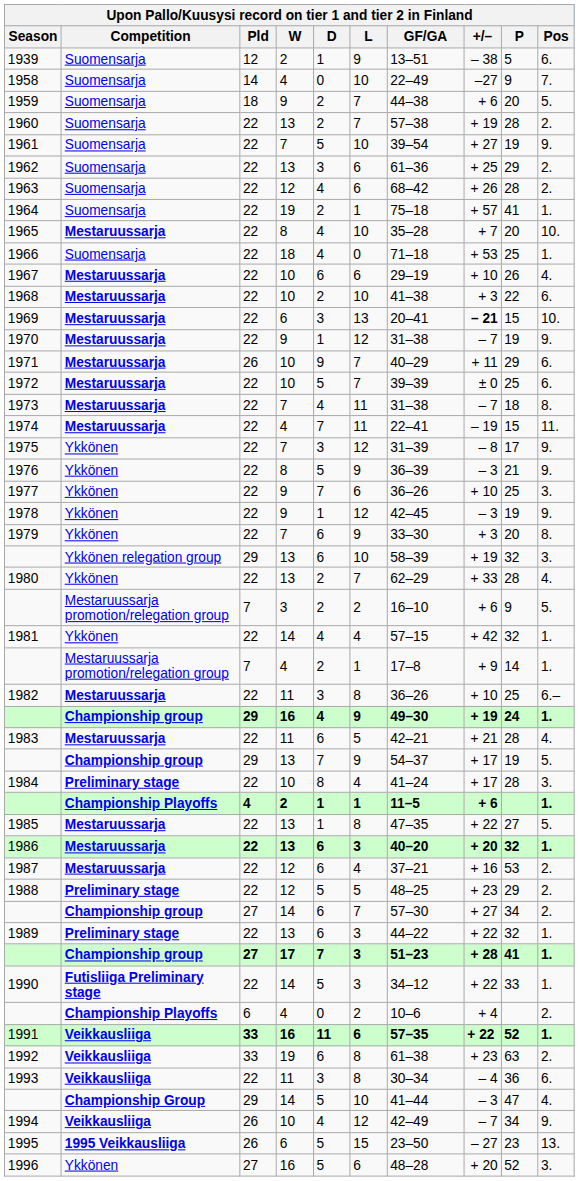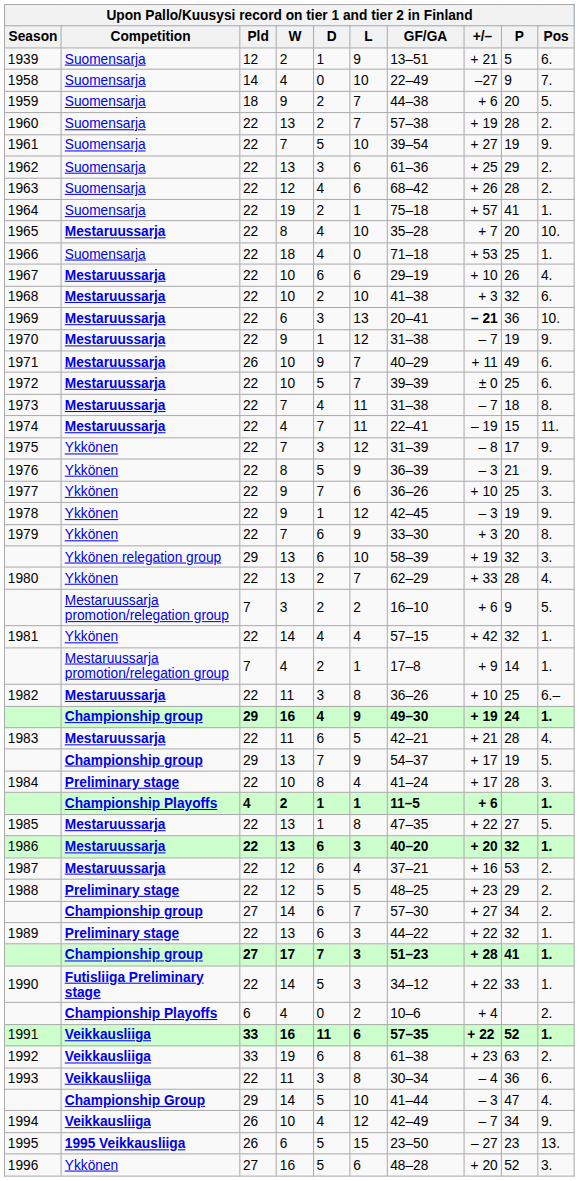 <table class="wikitable collapsible collapsed" style=font-size:85% style="text-align: center;">
 <tr style="background:#007FFF">
 <th width=500 colspan=10><strong>Upon Pallo/Kuusysi record on tier 1 and tier 2 in Finland</strong></th>
 </tr>
 <tr>
 <th width=50><strong>Season</strong></th>
 <th width=170><strong>Competition</strong></th>
 <th width=30>Pld</th>
 <th width=30>W</th>
 <th width=30>D</th>
 <th width=30>L</th>
 <th width=70>GF/GA</th>
 <th width=30>+/–</th>
 <th width=30>P</th>
 <th width=30><strong>Pos</strong></th>
 </tr>
 <tr>
 <td>1939</td>
 <td><a href='#'>Suomensarja</a></td>
 <td>12</td>
 <td>2</td>
 <td>1</td>
 <td>9</td>
 <td>13–51</td>
-<td align=right>– 38</td>
+<td align=right>+ 21</td>
 <td>5</td>
 <td>6.</td>
 </tr>
 <tr>
 <td>1958</td>
 <td><a href='#'>Suomensarja</a></td>
 <td>14</td>
 <td>4</td>
 <td>0</td>
 <td>10</td>
 <td>22–49</td>
 <td align=right>–27</td>
 <td>9</td>
 <td>7.</td>
 </tr>
 <tr>
 <td>1959</td>
 <td><a href='#'>Suomensarja</a></td>
 <td>18</td>
 <td>9</td>
 <td>2</td>
 <td>7</td>
 <td>44–38</td>
 <td align=right>+ 6</td>
 <td>20</td>
 <td>5.</td>
 </tr>
 <tr>
 <td>1960</td>
 <td><a href='#'>Suomensarja</a></td>
 <td>22</td>
 <td>13</td>
 <td>2</td>
 <td>7</td>
 <td>57–38</td>
 <td align=right>+ 19</td>
 <td>28</td>
 <td>2.</td>
 </tr>
 <tr>
 <td>1961</td>
 <td><a href='#'>Suomensarja</a></td>
 <td>22</td>
 <td>7</td>
 <td>5</td>
 <td>10</td>
 <td>39–54</td>
 <td align=right>+ 27</td>
 <td>19</td>
 <td>9.</td>
 </tr>
 <tr>
 <td>1962</td>
 <td><a href='#'>Suomensarja</a></td>
 <td>22</td>
 <td>13</td>
 <td>3</td>
 <td>6</td>
 <td>61–36</td>
 <td align=right>+ 25</td>
 <td>29</td>
 <td>2.</td>
 </tr>
 <tr>
 <td>1963</td>
 <td><a href='#'>Suomensarja</a></td>
 <td>22</td>
 <td>12</td>
 <td>4</td>
 <td>6</td>
 <td>68–42</td>
 <td align=right>+ 26</td>
 <td>28</td>
 <td>2.</td>
 </tr>
 <tr>
 <td>1964</td>
 <td><a href='#'>Suomensarja</a></td>
 <td>22</td>
 <td>19</td>
 <td>2</td>
 <td>1</td>
 <td>75–18</td>
 <td align=right>+ 57</td>
 <td>41</td>
 <td>1.</td>
 </tr>
 <tr>
 <td>1965</td>
 <td><strong><a href='#'>Mestaruussarja</a></strong></td>
 <td>22</td>
 <td>8</td>
 <td>4</td>
 <td>10</td>
 <td>35–28</td>
 <td align=right>+ 7</td>
 <td>20</td>
 <td>10.</td>
 </tr>
 <tr>
 <td>1966</td>
 <td><a href='#'>Suomensarja</a></td>
 <td>22</td>
 <td>18</td>
 <td>4</td>
 <td>0</td>
 <td>71–18</td>
 <td align=right>+ 53</td>
 <td>25</td>
 <td>1.</td>
 </tr>
 <tr>
 <td>1967</td>
 <td><strong><a href='#'>Mestaruussarja</a></strong></td>
 <td>22</td>
 <td>10</td>
 <td>6</td>
 <td>6</td>
 <td>29–19</td>
 <td align=right>+ 10</td>
 <td>26</td>
 <td>4.</td>
 </tr>
 <tr>
 <td>1968</td>
 <td><strong><a href='#'>Mestaruussarja</a></strong></td>
 <td>22</td>
 <td>10</td>
 <td>2</td>
 <td>10</td>
 <td>41–38</td>
 <td align=right>+ 3</td>
-<td>22</td>
+<td>32</td>
 <td>6.</td>
 </tr>
 <tr>
 <td>1969</td>
 <td><strong><a href='#'>Mestaruussarja</a></strong></td>
 <td>22</td>
 <td>6</td>
 <td>3</td>
 <td>13</td>
 <td>20–41</td>
 <td align=right><strong>– 21</strong></td>
-<td>15</td>
+<td>36</td>
 <td>10.</td>
 </tr>
 <tr>
 <td>1970</td>
 <td><strong><a href='#'>Mestaruussarja</a></strong></td>
 <td>22</td>
 <td>9</td>
 <td>1</td>
 <td>12</td>
 <td>31–38</td>
 <td align=right>– 7</td>
 <td>19</td>
 <td>9.</td>
 </tr>
 <tr>
 <td>1971</td>
 <td><strong><a href='#'>Mestaruussarja</a></strong></td>
 <td>26</td>
 <td>10</td>
 <td>9</td>
 <td>7</td>
 <td>40–29</td>
 <td align=right>+ 11</td>
-<td>29</td>
+<td>49</td>
 <td>6.</td>
 </tr>
 <tr>
 <td>1972</td>
 <td><strong><a href='#'>Mestaruussarja</a></strong></td>
 <td>22</td>
 <td>10</td>
 <td>5</td>
 <td>7</td>
 <td>39–39</td>
 <td align=right>± 0</td>
 <td>25</td>
 <td>6.</td>
 </tr>
 <tr>
 <td>1973</td>
 <td><strong><a href='#'>Mestaruussarja</a></strong></td>
 <td>22</td>
 <td>7</td>
 <td>4</td>
 <td>11</td>
 <td>31–38</td>
 <td align=right>– 7</td>
 <td>18</td>
 <td>8.</td>
 </tr>
 <tr>
 <td>1974</td>
 <td><strong><a href='#'>Mestaruussarja</a></strong></td>
 <td>22</td>
 <td>4</td>
 <td>7</td>
 <td>11</td>
 <td>22–41</td>
 <td align=right>– 19</td>
 <td>15</td>
 <td>11.</td>
 </tr>
 <tr>
 <td>1975</td>
 <td><a href='#'>Ykkönen</a></td>
 <td>22</td>
 <td>7</td>
 <td>3</td>
 <td>12</td>
 <td>31–39</td>
 <td align=right>– 8</td>
 <td>17</td>
 <td>9.</td>
 </tr>
 <tr>
 <td>1976</td>
 <td><a href='#'>Ykkönen</a></td>
 <td>22</td>
 <td>8</td>
 <td>5</td>
 <td>9</td>
 <td>36–39</td>
 <td align=right>– 3</td>
 <td>21</td>
 <td>9.</td>
 </tr>
 <tr>
 <td>1977</td>
 <td><a href='#'>Ykkönen</a></td>
 <td>22</td>
 <td>9</td>
 <td>7</td>
 <td>6</td>
 <td>36–26</td>
 <td align=right>+ 10</td>
 <td>25</td>
 <td>3.</td>
 </tr>
 <tr>
 <td>1978</td>
 <td><a href='#'>Ykkönen</a></td>
 <td>22</td>
 <td>9</td>
 <td>1</td>
 <td>12</td>
 <td>42–45</td>
 <td align=right>– 3</td>
 <td>19</td>
 <td>9.</td>
 </tr>
 <tr>
 <td>1979</td>
 <td><a href='#'>Ykkönen</a></td>
 <td>22</td>
 <td>7</td>
 <td>6</td>
 <td>9</td>
 <td>33–30</td>
 <td align=right>+ 3</td>
 <td>20</td>
 <td>8.</td>
 </tr>
 <tr>
 <td></td>
 <td><a href='#'>Ykkönen relegation group</a></td>
 <td>29</td>
 <td>13</td>
 <td>6</td>
 <td>10</td>
 <td>58–39</td>
 <td align=right>+ 19</td>
 <td>32</td>
 <td>3.</td>
 </tr>
 <tr>
 <td>1980</td>
 <td><a href='#'>Ykkönen</a></td>
 <td>22</td>
 <td>13</td>
 <td>2</td>
 <td>7</td>
 <td>62–29</td>
 <td align=right>+ 33</td>
 <td>28</td>
 <td>4.</td>
 </tr>
 <tr>
 <td></td>
 <td><a href='#'>Mestaruussarja promotion/relegation group</a></td>
 <td>7</td>
 <td>3</td>
 <td>2</td>
 <td>2</td>
 <td>16–10</td>
 <td align=right>+ 6</td>
 <td>9</td>
 <td>5.</td>
 </tr>
 <tr>
 <td>1981</td>
 <td><a href='#'>Ykkönen</a></td>
 <td>22</td>
 <td>14</td>
 <td>4</td>
 <td>4</td>
 <td>57–15</td>
 <td align=right>+ 42</td>
 <td>32</td>
 <td>1.</td>
 </tr>
 <tr>
 <td></td>
 <td><a href='#'>Mestaruussarja promotion/relegation group</a></td>
 <td>7</td>
 <td>4</td>
 <td>2</td>
 <td>1</td>
 <td>17–8</td>
 <td align=right>+ 9</td>
 <td>14</td>
 <td>1.</td>
 </tr>
 <tr>
 <td>1982</td>
 <td><strong><a href='#'>Mestaruussarja</a></strong></td>
 <td>22</td>
 <td>11</td>
 <td>3</td>
 <td>8</td>
 <td>36–26</td>
 <td align=right>+ 10</td>
 <td>25</td>
 <td>6.–</td>
 </tr>
 <tr bgcolor=#ccffcc>
 <td></td>
 <td><strong><a href='#'>Championship group</a></strong></td>
 <td><strong>29</strong></td>
 <td><strong>16</strong></td>
 <td><strong>4</strong></td>
 <td><strong>9</strong></td>
 <td><strong>49–30</strong></td>
 <td align=right><strong>+ 19</strong></td>
 <td><strong>24</strong></td>
 <td><strong>1.</strong></td>
 </tr>
 <tr>
 <td>1983</td>
 <td><strong><a href='#'>Mestaruussarja</a></strong></td>
 <td>22</td>
 <td>11</td>
 <td>6</td>
 <td>5</td>
 <td>42–21</td>
 <td align=right>+ 21</td>
 <td>28</td>
 <td>4.</td>
 </tr>
 <tr>
 <td></td>
 <td><strong><a href='#'>Championship group</a> </strong></td>
 <td>29</td>
 <td>13</td>
 <td>7</td>
 <td>9</td>
 <td>54–37</td>
 <td align=right>+ 17</td>
 <td>19</td>
 <td>5.</td>
 </tr>
 <tr>
 <td>1984</td>
 <td><strong><a href='#'>Preliminary stage</a></strong></td>
 <td>22</td>
 <td>10</td>
 <td>8</td>
 <td>4</td>
 <td>41–24</td>
 <td align=right>+ 17</td>
 <td>28</td>
 <td>3.</td>
 </tr>
 <tr bgcolor=#ccffcc>
 <td></td>
 <td><strong><a href='#'>Championship Playoffs</a></strong></td>
 <td><strong>4</strong></td>
 <td><strong>2</strong></td>
 <td><strong>1</strong></td>
 <td><strong>1</strong></td>
 <td><strong>11–5</strong></td>
 <td align=right><strong>+ 6</strong></td>
 <td></td>
 <td><strong>1.</strong></td>
 </tr>
 <tr>
 <td>1985</td>
 <td><strong><a href='#'>Mestaruussarja</a></strong></td>
 <td>22</td>
 <td>13</td>
 <td>1</td>
 <td>8</td>
 <td>47–35</td>
 <td align=right>+ 22</td>
 <td>27</td>
 <td>5.</td>
 </tr>
 <tr bgcolor=#ccffcc>
 <td>1986</td>
 <td><strong><a href='#'>Mestaruussarja</a></strong></td>
 <td><strong>22</strong></td>
 <td><strong>13</strong></td>
 <td><strong>6</strong></td>
 <td><strong>3</strong></td>
 <td><strong>40–20</strong></td>
 <td align=right><strong>+ 20</strong></td>
 <td><strong>32</strong></td>
 <td><strong>1.</strong></td>
 </tr>
 <tr>
 <td>1987</td>
 <td><strong><a href='#'>Mestaruussarja</a></strong></td>
 <td>22</td>
 <td>12</td>
 <td>6</td>
 <td>4</td>
 <td>37–21</td>
 <td align=right>+ 16</td>
 <td>53</td>
 <td>2.</td>
 </tr>
 <tr>
 <td>1988</td>
 <td><strong><a href='#'>Preliminary stage</a> </strong></td>
 <td>22</td>
 <td>12</td>
 <td>5</td>
 <td>5</td>
 <td>48–25</td>
 <td align=right>+ 23</td>
 <td>29</td>
 <td>2.</td>
 </tr>
 <tr>
 <td></td>
 <td><strong><a href='#'>Championship group</a> </strong></td>
 <td>27</td>
 <td>14</td>
 <td>6</td>
 <td>7</td>
 <td>57–30</td>
 <td align=right>+ 27</td>
 <td>34</td>
 <td>2.</td>
 </tr>
 <tr>
 <td>1989</td>
 <td><strong><a href='#'>Preliminary stage</a> </strong></td>
 <td>22</td>
 <td>13</td>
 <td>6</td>
 <td>3</td>
 <td>44–22</td>
 <td align=right>+ 22</td>
 <td>32</td>
 <td>1.</td>
 </tr>
 <tr bgcolor=#ccffcc>
 <td></td>
 <td><strong><a href='#'>Championship group</a> </strong></td>
 <td><strong>27</strong></td>
 <td><strong>17</strong></td>
 <td><strong>7</strong></td>
 <td><strong>3</strong></td>
 <td><strong>51–23</strong></td>
 <td align=right><strong>+ 28</strong></td>
 <td><strong>41</strong></td>
 <td><strong>1.</strong></td>
 </tr>
 <tr>
 <td>1990</td>
 <td><strong><a href='#'>Futisliiga Preliminary stage</a></strong></td>
 <td>22</td>
 <td>14</td>
 <td>5</td>
 <td>3</td>
 <td>34–12</td>
 <td align=right>+ 22</td>
 <td>33</td>
 <td>1.</td>
 </tr>
 <tr>
 <td></td>
 <td><strong><a href='#'>Championship Playoffs</a></strong></td>
 <td>6</td>
 <td>4</td>
 <td>0</td>
 <td>2</td>
 <td>10–6</td>
 <td align=right>+ 4</td>
 <td></td>
 <td>2.</td>
 </tr>
 <tr bgcolor=#ccffcc>
 <td>1991</td>
 <td><strong><a href='#'>Veikkausliiga</a></strong></td>
 <td><strong>33</strong></td>
 <td><strong>16</strong></td>
 <td><strong>11</strong></td>
 <td><strong>6</strong></td>
 <td><strong>57–35</strong></td>
 <td><strong>+ 22</strong></td>
 <td><strong>52</strong></td>
 <td><strong>1.</strong></td>
 </tr>
 <tr>
 <td>1992</td>
 <td><strong><a href='#'>Veikkausliiga</a></strong></td>
 <td>33</td>
 <td>19</td>
 <td>6</td>
 <td>8</td>
 <td>61–38</td>
 <td align=right>+ 23</td>
 <td>63</td>
 <td>2.</td>
 </tr>
 <tr>
 <td>1993</td>
 <td><strong><a href='#'>Veikkausliiga</a></strong></td>
 <td>22</td>
 <td>11</td>
 <td>3</td>
 <td>8</td>
 <td>30–34</td>
 <td align=right>– 4</td>
 <td>36</td>
 <td>6.</td>
 </tr>
 <tr>
 <td></td>
 <td><strong><a href='#'>Championship Group</a></strong></td>
 <td>29</td>
 <td>14</td>
 <td>5</td>
 <td>10</td>
 <td>41–44</td>
 <td align=right>– 3</td>
 <td>47</td>
 <td>4.</td>
 </tr>
 <tr>
 <td>1994</td>
 <td><strong><a href='#'>Veikkausliiga</a></strong></td>
 <td>26</td>
 <td>10</td>
 <td>4</td>
 <td>12</td>
 <td>42–49</td>
 <td align=right>– 7</td>
 <td>34</td>
 <td>9.</td>
 </tr>
 <tr>
 <td>1995</td>
 <td><strong><a href='#'>1995 Veikkausliiga</a></strong></td>
 <td>26</td>
 <td>6</td>
 <td>5</td>
 <td>15</td>
 <td>23–50</td>
 <td align=right>– 27</td>
 <td>23</td>
 <td>13.</td>
 </tr>
 <tr>
 <td>1996</td>
 <td><a href='#'>Ykkönen</a></td>
 <td>27</td>
 <td>16</td>
 <td>5</td>
 <td>6</td>
 <td>48–28</td>
 <td align=right>+ 20</td>
 <td>52</td>
 <td>3.</td>
 </tr>
 </table>
